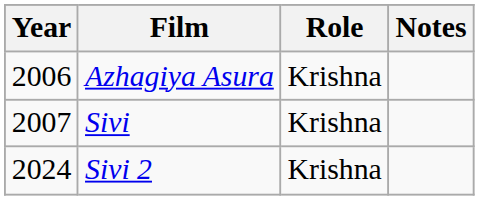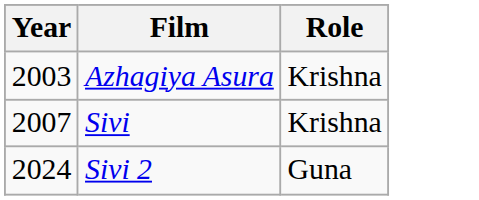 <table class="wikitable">
 <tr>
 <th>Year</th>
 <th>Film</th>
 <th>Role</th>
-<th>Notes</th>
 </tr>
 <tr>
-<td rowspan="1">2006</td>
+<td rowspan="1">2003</td>
 <td><em><a href='#'>Azhagiya Asura</a></em></td>
 <td>Krishna</td>
-<td></td>
 </tr>
 <tr>
 <td rowspan="1">2007</td>
 <td><em><a href='#'>Sivi</a></em></td>
 <td>Krishna</td>
-<td></td>
 </tr>
 <tr>
 <td rowspan="1">2024</td>
 <td><em><a href='#'>Sivi 2</a></em></td>
-<td>Krishna</td>
-<td></td>
+<td>Guna</td>
 </tr>
 </table>
